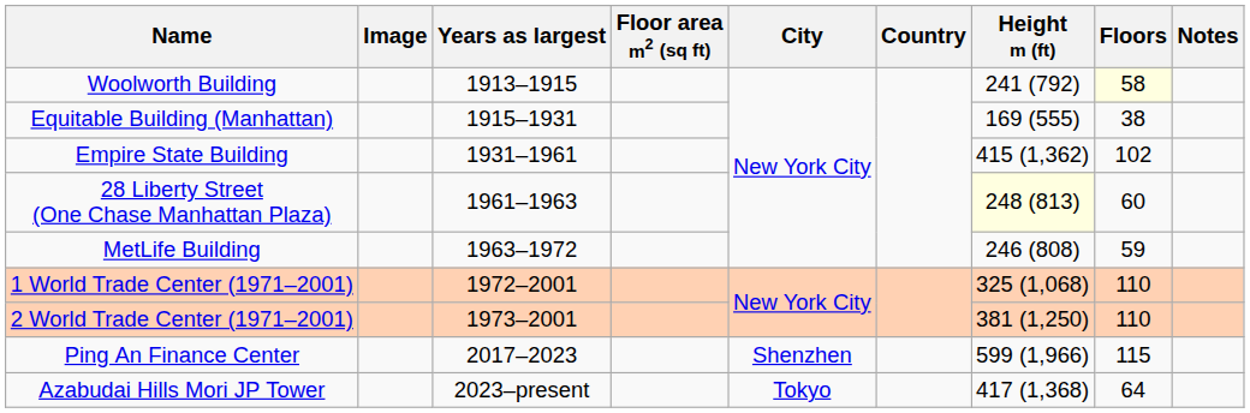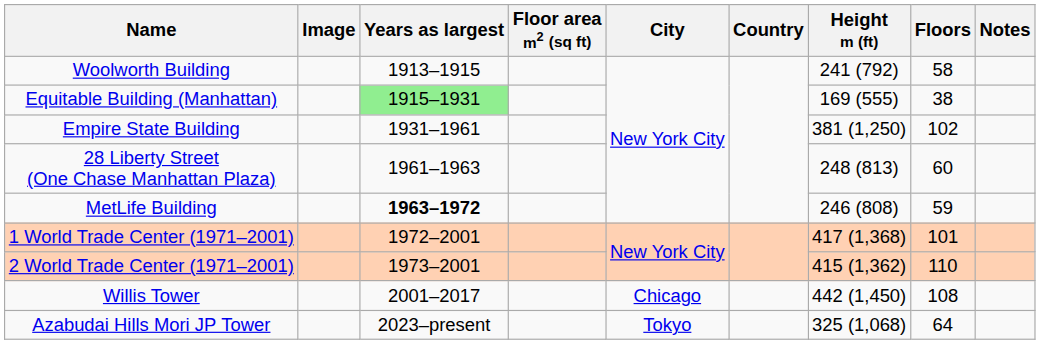 <table class="wikitable sortable" style="text-align:center">
 <tr>
 <th scope="col">Name</th>
 <th scope="col" class="unsortable">Image</th>
 <th scope="col">Years as largest</th>
 <th scope="col">Floor area<br><small>m<sup>2</sup></small> <small>(sq ft)</small></th>
 <th scope="col">City</th>
 <th scope="col">Country</th>
 <th scope="col">Height<br><small>m (ft)</small></th>
 <th scope="col">Floors</th>
 <th scope="col" class="unsortable">Notes</th>
 </tr>
 <tr>
 <td><a href='#'>Woolworth Building</a></td>
 <td></td>
 <td>1913–1915</td>
 <td></td>
 <td rowspan="5"><a href='#'>New York City</a></td>
 <td rowspan="5"></td>
 <td>241 (792)</td>
-<td style="background: lightyellow;">58</td>
+<td>58</td>
 <td></td>
 </tr>
 <tr>
 <td><a href='#'>Equitable Building (Manhattan)</a></td>
 <td></td>
-<td>1915–1931</td>
+<td style="background: lightgreen;">1915–1931</td>
 <td></td>
 <td>169 (555)</td>
 <td>38</td>
 <td></td>
 </tr>
 <tr>
 <td><a href='#'>Empire State Building</a></td>
 <td></td>
 <td>1931–1961</td>
 <td></td>
-<td>415 (1,362)</td>
+<td>381 (1,250)</td>
 <td>102</td>
 <td></td>
 </tr>
 <tr>
 <td><a href='#'>28 Liberty Street<br> (One Chase Manhattan Plaza)</a></td>
 <td></td>
 <td>1961–1963</td>
 <td></td>
-<td style="background: lightyellow;">248 (813)</td>
+<td>248 (813)</td>
 <td>60</td>
 <td></td>
 </tr>
 <tr>
 <td><a href='#'>MetLife Building</a></td>
 <td></td>
-<td>1963–1972</td>
+<td><strong>1963–1972</strong></td>
 <td></td>
 <td>246 (808)</td>
 <td>59</td>
 <td></td>
 </tr>
 <tr style="background:#FFD1B3;">
 <td><a href='#'>1 World Trade Center (1971–2001)</a></td>
 <td></td>
 <td>1972–2001</td>
 <td></td>
 <td rowspan="2"><a href='#'>New York City</a></td>
 <td rowspan="2"></td>
-<td>325 (1,068)</td>
-<td>110</td>
+<td>417 (1,368)</td>
+<td>101</td>
 <td></td>
 </tr>
 <tr style="background:#FFD1B3;">
 <td><a href='#'>2 World Trade Center (1971–2001)</a></td>
 <td></td>
 <td>1973–2001</td>
 <td></td>
-<td>381 (1,250)</td>
+<td>415 (1,362)</td>
 <td>110</td>
 <td></td>
 </tr>
 <tr>
-<td><a href='#'>Ping An Finance Center</a></td>
+<td><a href='#'>Willis Tower</a></td>
 <td></td>
-<td>2017–2023</td>
+<td>2001–2017</td>
 <td></td>
-<td><a href='#'>Shenzhen</a></td>
+<td><a href='#'>Chicago</a></td>
 <td></td>
-<td>599 (1,966)</td>
-<td>115</td>
+<td>442 (1,450)</td>
+<td>108</td>
 <td></td>
 </tr>
 <tr>
 <td><a href='#'>Azabudai Hills Mori JP Tower</a></td>
 <td></td>
 <td>2023–present</td>
 <td></td>
 <td><a href='#'>Tokyo</a></td>
 <td></td>
-<td>417 (1,368)</td>
+<td>325 (1,068)</td>
 <td>64</td>
 <td></td>
 </tr>
 </table>
